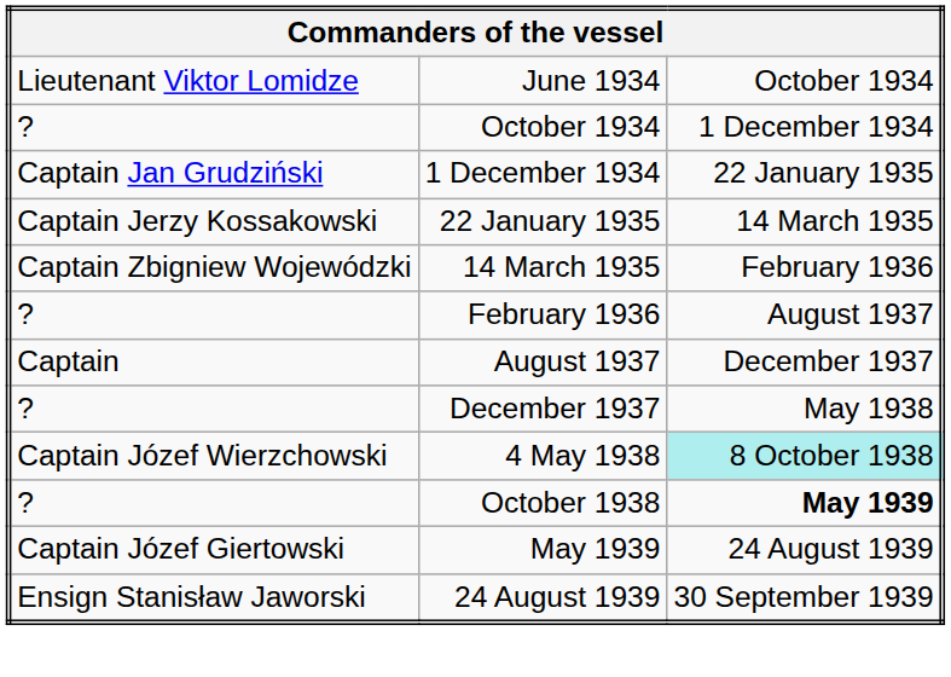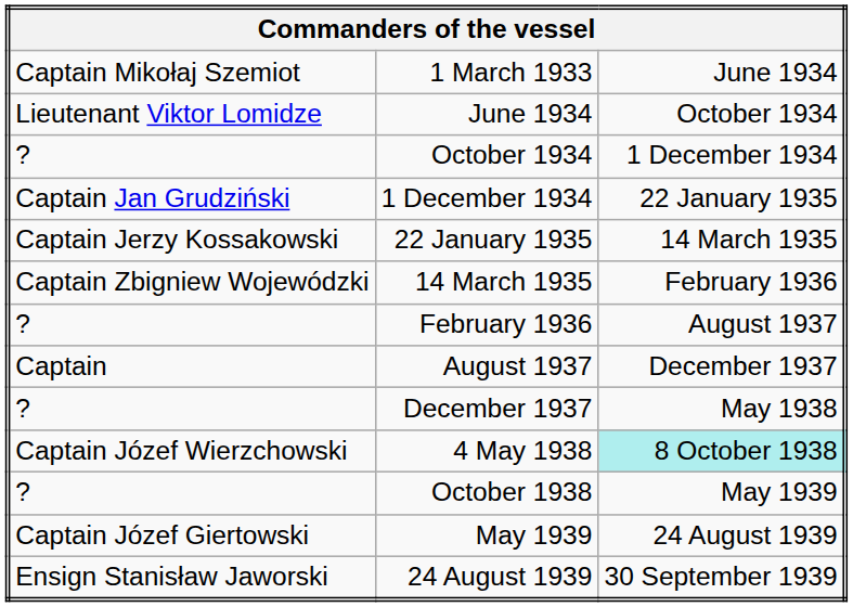 <table class="wikitable" style="text-align:right; border:double; float:right; margin-left:15px;">
 <tr>
 <th colspan="3">Commanders of the vessel</th>
+</tr>
+<tr>
+<td style="text-align:left;">Captain Mikołaj Szemiot</td>
+<td>1 March 1933</td>
+<td>June 1934</td>
 </tr>
 <tr>
 <td style="text-align:left;">Lieutenant <a href='#'>Viktor Lomidze</a></td>
 <td>June 1934</td>
 <td>October 1934</td>
 </tr>
 <tr>
 <td style="text-align:left;">?</td>
 <td>October 1934</td>
 <td>1 December 1934</td>
 </tr>
 <tr>
 <td style="text-align:left;">Captain <a href='#'>Jan Grudziński</a></td>
 <td>1 December 1934</td>
 <td>22 January 1935</td>
 </tr>
 <tr>
 <td style="text-align:left;">Captain Jerzy Kossakowski</td>
 <td>22 January 1935</td>
 <td>14 March 1935</td>
 </tr>
 <tr>
 <td style="text-align:left;">Captain Zbigniew Wojewódzki</td>
 <td>14 March 1935</td>
 <td>February 1936</td>
 </tr>
 <tr>
 <td style="text-align:left;">?</td>
 <td>February 1936</td>
 <td>August 1937</td>
 </tr>
 <tr>
 <td style="text-align:left;">Captain </td>
 <td>August 1937</td>
 <td>December 1937</td>
 </tr>
 <tr>
 <td style="text-align:left;">?</td>
 <td>December 1937</td>
 <td>May 1938</td>
 </tr>
 <tr>
 <td style="text-align:left;">Captain Józef Wierzchowski</td>
 <td>4 May 1938</td>
 <td style="background: paleturquoise;">8 October 1938</td>
 </tr>
 <tr>
 <td style="text-align:left;">?</td>
 <td>October 1938</td>
-<td><strong>May 1939</strong></td>
+<td>May 1939</td>
 </tr>
 <tr>
 <td style="text-align:left;">Captain Józef Giertowski</td>
 <td>May 1939</td>
 <td>24 August 1939</td>
 </tr>
 <tr>
 <td style="text-align:left;">Ensign Stanisław Jaworski</td>
 <td>24 August 1939</td>
 <td>30 September 1939</td>
 </tr>
 </table>
